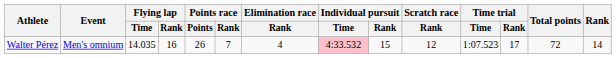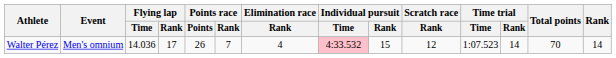 <table class="wikitable" style="font-size:90%">
 <tr>
 <th rowspan="2">Athlete</th>
 <th rowspan="2">Event</th>
 <th colspan=2>Flying lap</th>
 <th colspan=2>Points race</th>
 <th>Elimination race</th>
 <th colspan=2>Individual pursuit</th>
 <th>Scratch race</th>
 <th colspan=2>Time trial</th>
 <th rowspan=2>Total points</th>
 <th rowspan=2>Rank</th>
 </tr>
 <tr style="font-size:95%">
 <th>Time</th>
 <th>Rank</th>
 <th>Points</th>
 <th>Rank</th>
 <th>Rank</th>
 <th>Time</th>
 <th>Rank</th>
 <th>Rank</th>
 <th>Time</th>
 <th>Rank</th>
 </tr>
 <tr align=center>
 <td align=left><a href='#'>Walter Pérez</a></td>
 <td align=left><a href='#'>Men's omnium</a></td>
-<td>14.035</td>
-<td>16</td>
+<td>14.036</td>
+<td>17</td>
 <td>26</td>
 <td>7</td>
 <td>4</td>
 <td style="background: pink;">4:33.532</td>
 <td>15</td>
 <td>12</td>
 <td>1:07.523</td>
-<td>17</td>
-<td>72</td>
+<td>14</td>
+<td>70</td>
 <td>14</td>
 </tr>
 </table>
